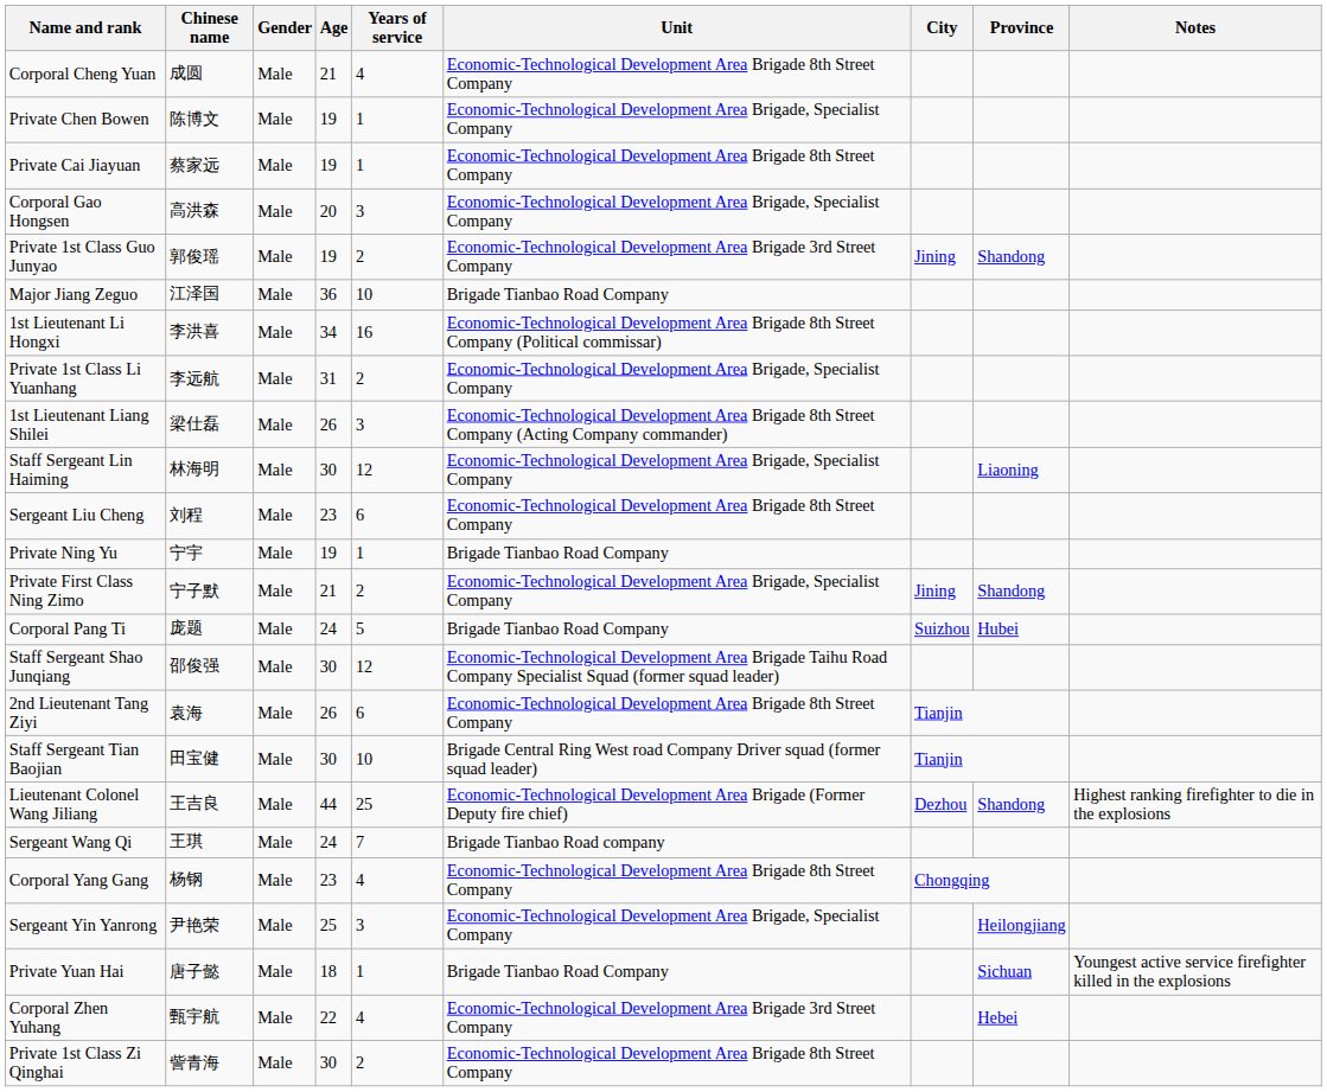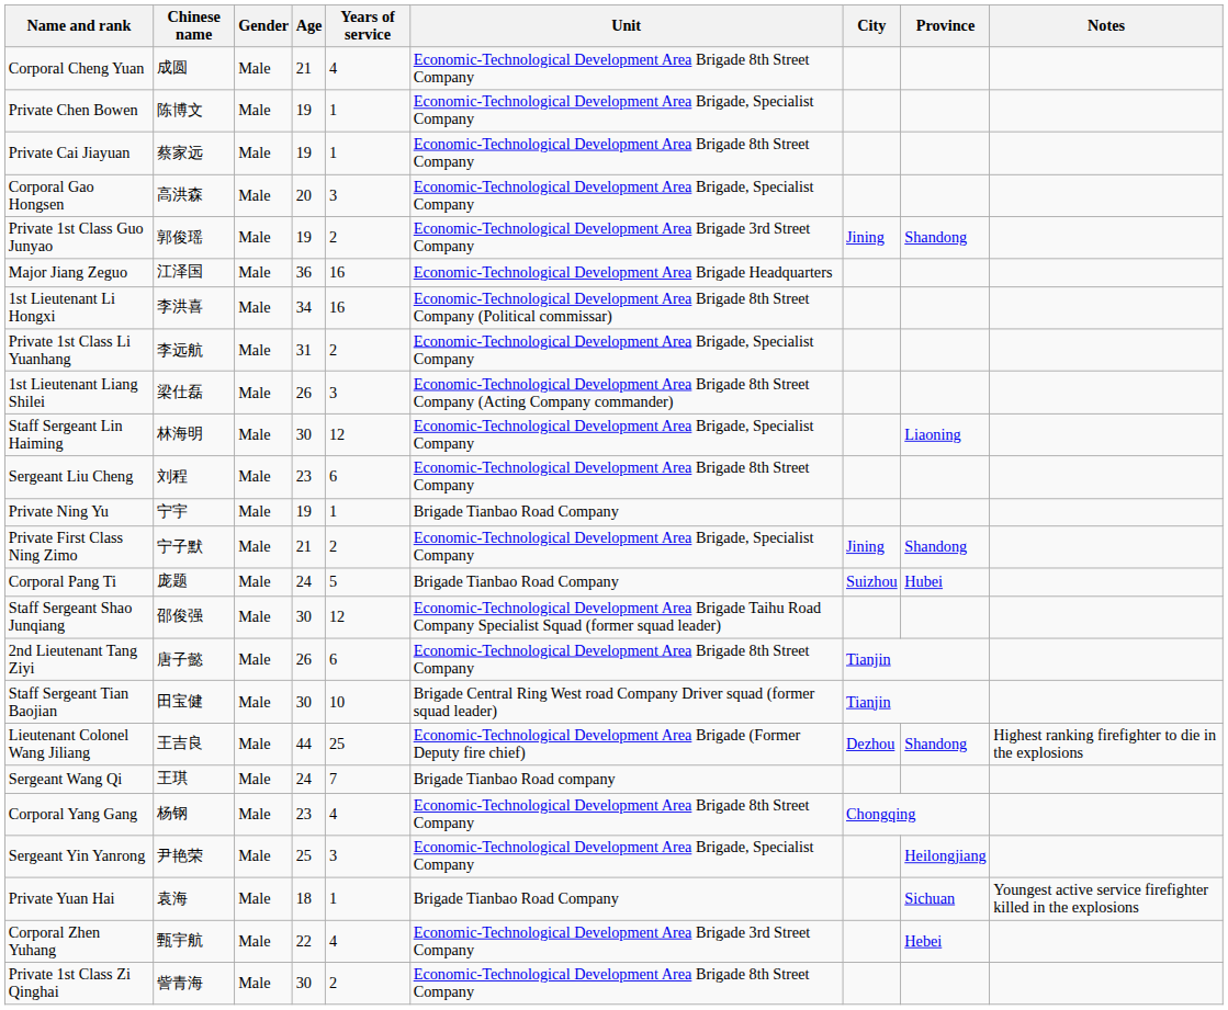 <table class="wikitable sortable mw-collapsible">
 <tr>
 <th>Name and rank</th>
 <th>Chinese name</th>
 <th>Gender</th>
 <th>Age</th>
 <th>Years of service</th>
 <th>Unit</th>
 <th>City</th>
 <th>Province</th>
 <th>Notes</th>
 </tr>
 <tr>
 <td>Corporal Cheng Yuan</td>
 <td>成圆</td>
 <td>Male</td>
 <td>21</td>
 <td>4</td>
 <td> <a href='#'>Economic-Technological Development Area</a> Brigade 8th Street Company</td>
 <td></td>
 <td></td>
 <td></td>
 </tr>
 <tr>
 <td>Private Chen Bowen</td>
 <td>陈博文</td>
 <td>Male</td>
 <td>19</td>
 <td>1</td>
 <td> <a href='#'>Economic-Technological Development Area</a> Brigade, Specialist Company</td>
 <td></td>
 <td></td>
 <td></td>
 </tr>
 <tr>
 <td>Private Cai Jiayuan</td>
 <td>蔡家远</td>
 <td>Male</td>
 <td>19</td>
 <td>1</td>
 <td> <a href='#'>Economic-Technological Development Area</a> Brigade 8th Street Company</td>
 <td></td>
 <td></td>
 <td></td>
 </tr>
 <tr>
 <td>Corporal Gao Hongsen</td>
 <td>高洪森</td>
 <td>Male</td>
 <td>20</td>
 <td>3</td>
 <td> <a href='#'>Economic-Technological Development Area</a> Brigade, Specialist Company</td>
 <td></td>
 <td></td>
 <td></td>
 </tr>
 <tr>
 <td>Private 1st Class Guo Junyao</td>
 <td>郭俊瑶</td>
 <td>Male</td>
 <td>19</td>
 <td>2</td>
 <td> <a href='#'>Economic-Technological Development Area</a> Brigade 3rd Street Company</td>
 <td><a href='#'>Jining</a></td>
 <td><a href='#'>Shandong</a></td>
 <td></td>
 </tr>
 <tr>
 <td>Major Jiang Zeguo</td>
 <td>江泽国</td>
 <td>Male</td>
 <td>36</td>
-<td>10</td>
-<td>  Brigade Tianbao Road Company</td>
+<td>16</td>
+<td> <a href='#'>Economic-Technological Development Area</a> Brigade Headquarters</td>
 <td></td>
 <td></td>
 <td></td>
 </tr>
 <tr>
 <td>1st Lieutenant Li Hongxi</td>
 <td>李洪喜</td>
 <td>Male</td>
 <td>34</td>
 <td>16</td>
 <td> <a href='#'>Economic-Technological Development Area</a> Brigade 8th Street Company (Political commissar)</td>
 <td></td>
 <td></td>
 <td></td>
 </tr>
 <tr>
 <td>Private 1st Class Li Yuanhang</td>
 <td>李远航</td>
 <td>Male</td>
 <td>31</td>
 <td>2</td>
 <td> <a href='#'>Economic-Technological Development Area</a> Brigade, Specialist Company</td>
 <td></td>
 <td></td>
 <td></td>
 </tr>
 <tr>
 <td>1st Lieutenant Liang Shilei</td>
 <td>梁仕磊</td>
 <td>Male</td>
 <td>26</td>
 <td>3</td>
 <td> <a href='#'>Economic-Technological Development Area</a> Brigade 8th Street Company (Acting Company commander)</td>
 <td></td>
 <td></td>
 <td></td>
 </tr>
 <tr>
 <td>Staff Sergeant Lin Haiming</td>
 <td>林海明</td>
 <td>Male</td>
 <td>30</td>
 <td>12</td>
 <td> <a href='#'>Economic-Technological Development Area</a> Brigade, Specialist Company</td>
 <td></td>
 <td><a href='#'>Liaoning</a></td>
 <td></td>
 </tr>
 <tr>
 <td>Sergeant Liu Cheng</td>
 <td>刘程</td>
 <td>Male</td>
 <td>23</td>
 <td>6</td>
 <td> <a href='#'>Economic-Technological Development Area</a> Brigade 8th Street Company</td>
 <td></td>
 <td></td>
 <td></td>
 </tr>
 <tr>
 <td>Private Ning Yu</td>
 <td>宁宇</td>
 <td>Male</td>
 <td>19</td>
 <td>1</td>
 <td>  Brigade Tianbao Road Company</td>
 <td></td>
 <td></td>
 <td></td>
 </tr>
 <tr>
 <td>Private First Class Ning Zimo</td>
 <td>宁子默</td>
 <td>Male</td>
 <td>21</td>
 <td>2</td>
 <td> <a href='#'>Economic-Technological Development Area</a> Brigade, Specialist Company</td>
 <td><a href='#'>Jining</a></td>
 <td><a href='#'>Shandong</a></td>
 <td></td>
 </tr>
 <tr>
 <td>Corporal Pang Ti</td>
 <td>庞题</td>
 <td>Male</td>
 <td>24</td>
 <td>5</td>
 <td>  Brigade Tianbao Road Company</td>
 <td><a href='#'>Suizhou</a></td>
 <td><a href='#'>Hubei</a></td>
 <td></td>
 </tr>
 <tr>
 <td>Staff Sergeant Shao Junqiang</td>
 <td>邵俊强</td>
 <td>Male</td>
 <td>30</td>
 <td>12</td>
 <td> <a href='#'>Economic-Technological Development Area</a> Brigade Taihu Road Company Specialist Squad (former squad leader)</td>
 <td></td>
 <td></td>
 <td></td>
 </tr>
 <tr>
 <td>2nd Lieutenant Tang Ziyi</td>
-<td>袁海</td>
+<td>唐子懿</td>
 <td>Male</td>
 <td>26</td>
 <td>6</td>
 <td> <a href='#'>Economic-Technological Development Area</a> Brigade 8th Street Company</td>
 <td colspan="2"><a href='#'>Tianjin</a></td>
 <td></td>
 </tr>
 <tr>
 <td>Staff Sergeant Tian Baojian</td>
 <td>田宝健</td>
 <td>Male</td>
 <td>30</td>
 <td>10</td>
 <td>  Brigade Central Ring West road Company Driver squad (former squad leader)</td>
 <td colspan="2"><a href='#'>Tianjin</a></td>
 <td></td>
 </tr>
 <tr>
 <td>Lieutenant Colonel Wang Jiliang</td>
 <td>王吉良</td>
 <td>Male</td>
 <td>44</td>
 <td>25</td>
 <td> <a href='#'>Economic-Technological Development Area</a> Brigade (Former Deputy fire chief)</td>
 <td><a href='#'>Dezhou</a></td>
 <td><a href='#'>Shandong</a></td>
 <td>Highest ranking firefighter to die in the explosions</td>
 </tr>
 <tr>
 <td>Sergeant Wang Qi</td>
 <td>王琪</td>
 <td>Male</td>
 <td>24</td>
 <td>7</td>
 <td>  Brigade Tianbao Road company</td>
 <td></td>
 <td></td>
 <td></td>
 </tr>
 <tr>
 <td>Corporal Yang Gang</td>
 <td>杨钢</td>
 <td>Male</td>
 <td>23</td>
 <td>4</td>
 <td> <a href='#'>Economic-Technological Development Area</a> Brigade 8th Street Company</td>
 <td colspan="2"><a href='#'>Chongqing</a></td>
 <td></td>
 </tr>
 <tr>
 <td>Sergeant Yin Yanrong</td>
 <td>尹艳荣</td>
 <td>Male</td>
 <td>25</td>
 <td>3</td>
 <td> <a href='#'>Economic-Technological Development Area</a> Brigade, Specialist Company</td>
 <td></td>
 <td><a href='#'>Heilongjiang</a></td>
 <td></td>
 </tr>
 <tr>
 <td>Private Yuan Hai</td>
-<td>唐子懿</td>
+<td>袁海</td>
 <td>Male</td>
 <td>18</td>
 <td>1</td>
 <td>  Brigade Tianbao Road Company</td>
 <td></td>
 <td><a href='#'>Sichuan</a></td>
 <td>Youngest active service firefighter killed in the explosions</td>
 </tr>
 <tr>
 <td>Corporal Zhen Yuhang</td>
 <td>甄宇航</td>
 <td>Male</td>
 <td>22</td>
 <td>4</td>
 <td> <a href='#'>Economic-Technological Development Area</a> Brigade 3rd Street Company</td>
 <td></td>
 <td><a href='#'>Hebei</a></td>
 <td></td>
 </tr>
 <tr>
 <td>Private 1st Class Zi Qinghai</td>
 <td>訾青海</td>
 <td>Male</td>
 <td>30</td>
 <td>2</td>
 <td> <a href='#'>Economic-Technological Development Area</a> Brigade 8th Street Company</td>
 <td></td>
 <td></td>
 <td></td>
 </tr>
 </table>
